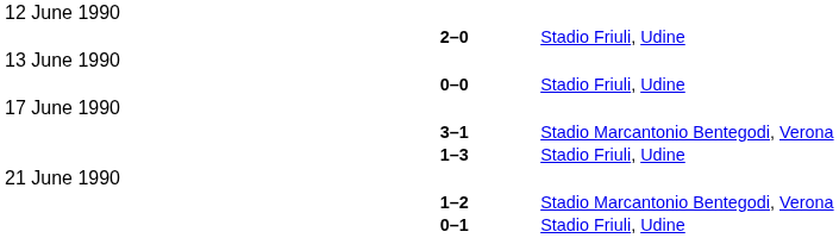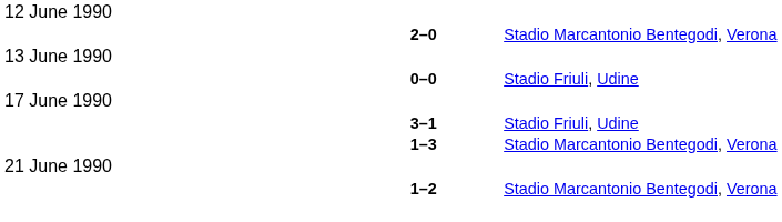 <table style="width:100%" cellspacing="1">
 <tr>
 <th width=25%></th>
 <th width=10%></th>
 <th></th>
 </tr>
 <tr>
 <td>12 June 1990</td>
 </tr>
 <tr style=font-size:90%>
 <td align=right></td>
 <td align=center><strong>2–0</strong></td>
 <td></td>
-<td><a href='#'>Stadio Friuli</a>, <a href='#'>Udine</a></td>
+<td><a href='#'>Stadio Marcantonio Bentegodi</a>, <a href='#'>Verona</a></td>
 </tr>
 <tr>
 <td>13 June 1990</td>
 </tr>
 <tr style=font-size:90%>
 <td align=right></td>
 <td align=center><strong>0–0</strong></td>
 <td></td>
 <td><a href='#'>Stadio Friuli</a>, <a href='#'>Udine</a></td>
 </tr>
 <tr>
 <td>17 June 1990</td>
 </tr>
 <tr style=font-size:90%>
 <td align=right></td>
 <td align=center><strong>3–1</strong></td>
 <td></td>
-<td><a href='#'>Stadio Marcantonio Bentegodi</a>, <a href='#'>Verona</a></td>
+<td><a href='#'>Stadio Friuli</a>, <a href='#'>Udine</a></td>
 </tr>
 <tr style=font-size:90%>
 <td align=right></td>
 <td align=center><strong>1–3</strong></td>
 <td></td>
-<td><a href='#'>Stadio Friuli</a>, <a href='#'>Udine</a></td>
+<td><a href='#'>Stadio Marcantonio Bentegodi</a>, <a href='#'>Verona</a></td>
 </tr>
 <tr>
 <td>21 June 1990</td>
 </tr>
 <tr style=font-size:90%>
 <td align=right></td>
 <td align=center><strong>1–2</strong></td>
 <td></td>
 <td><a href='#'>Stadio Marcantonio Bentegodi</a>, <a href='#'>Verona</a></td>
 </tr>
-<tr style=font-size:90%>
-<td align=right></td>
-<td align=center><strong>0–1</strong></td>
-<td></td>
-<td><a href='#'>Stadio Friuli</a>, <a href='#'>Udine</a></td>
-</tr>
 </table>
